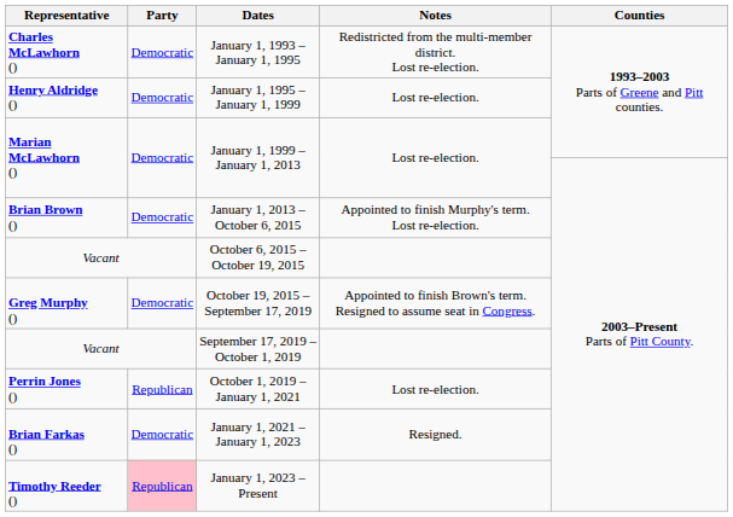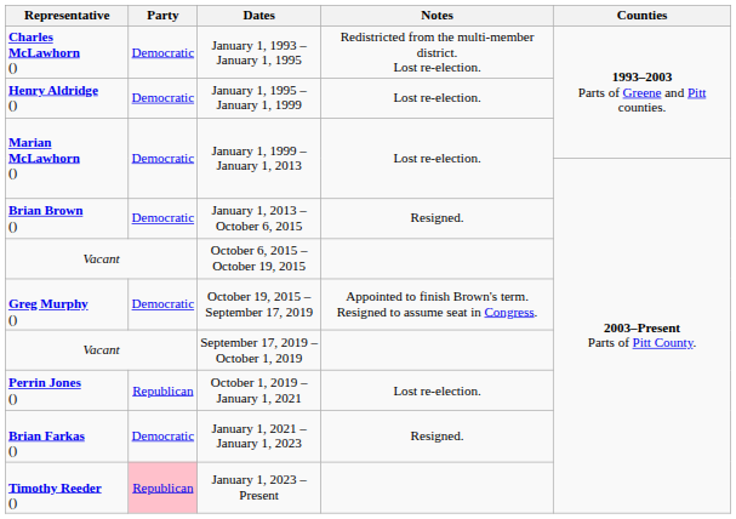 <table class=wikitable style="text-align:center">
 <tr>
 <th>Representative</th>
 <th>Party</th>
 <th>Dates</th>
 <th>Notes</th>
 <th>Counties</th>
 </tr>
 <tr style="height:3em">
 <td align=left><strong><a href='#'>Charles McLawhorn</a></strong><br>()</td>
 <td><a href='#'>Democratic</a></td>
 <td nowrap>January 1, 1993 – <br> January 1, 1995</td>
 <td>Redistricted from the multi-member district. <br> Lost re-election.</td>
 <td rowspan=3><strong>1993–2003</strong><br> Parts of <a href='#'>Greene</a> and <a href='#'>Pitt</a> counties.</td>
 </tr>
 <tr style="height:3em">
 <td align=left><strong><a href='#'>Henry Aldridge</a></strong><br>()</td>
 <td><a href='#'>Democratic</a></td>
 <td nowrap>January 1, 1995 – <br> January 1, 1999</td>
 <td>Lost re-election.</td>
 </tr>
 <tr style="height:3em">
 <td rowspan=2 align=left><strong><a href='#'>Marian McLawhorn</a></strong><br>()</td>
 <td rowspan=2 ><a href='#'>Democratic</a></td>
 <td rowspan=2 nowrap>January 1, 1999 – <br> January 1, 2013</td>
 <td rowspan=2>Lost re-election.</td>
 </tr>
 <tr style="height:3em">
 <td rowspan=8><strong>2003–Present</strong><br> Parts of <a href='#'>Pitt County</a>.</td>
 </tr>
 <tr style="height:3em">
 <td align=left><strong><a href='#'>Brian Brown</a></strong><br>()</td>
 <td><a href='#'>Democratic</a></td>
 <td nowrap>January 1, 2013 – <br> October 6, 2015</td>
-<td>Appointed to finish Murphy's term. <br> Lost re-election.</td>
+<td>Resigned.</td>
 </tr>
 <tr style="height:3em">
 <td colspan=2><em>Vacant</em></td>
 <td nowrap>October 6, 2015 – <br> October 19, 2015</td>
 <td></td>
 </tr>
 <tr style="height:3em">
 <td align=left><br><strong><a href='#'>Greg Murphy</a></strong><br>()</td>
 <td><a href='#'>Democratic</a></td>
 <td nowrap>October 19, 2015 – <br> September 17, 2019</td>
 <td>Appointed to finish Brown's term. <br> Resigned to assume seat in <a href='#'>Congress</a>.</td>
 </tr>
 <tr style="height:3em">
 <td colspan=2><em>Vacant</em></td>
 <td nowrap>September 17, 2019 – <br> October 1, 2019</td>
 <td></td>
 </tr>
 <tr style="height:3em">
 <td align=left><strong><a href='#'>Perrin Jones</a></strong><br>()</td>
 <td><a href='#'>Republican</a></td>
 <td nowrap>October 1, 2019 – <br> January 1, 2021</td>
 <td>Lost re-election.</td>
 </tr>
 <tr style="height:3em">
 <td align=left><br><strong><a href='#'>Brian Farkas</a></strong><br>()</td>
 <td><a href='#'>Democratic</a></td>
 <td nowrap>January 1, 2021 – <br> January 1, 2023</td>
 <td>Resigned.</td>
 </tr>
 <tr style="height:3em">
 <td align=left><br><strong><a href='#'>Timothy Reeder</a></strong><br>()</td>
 <td style="background: pink;"><a href='#'>Republican</a></td>
 <td nowrap>January 1, 2023 – <br> Present</td>
 <td></td>
 </tr>
 </table>
